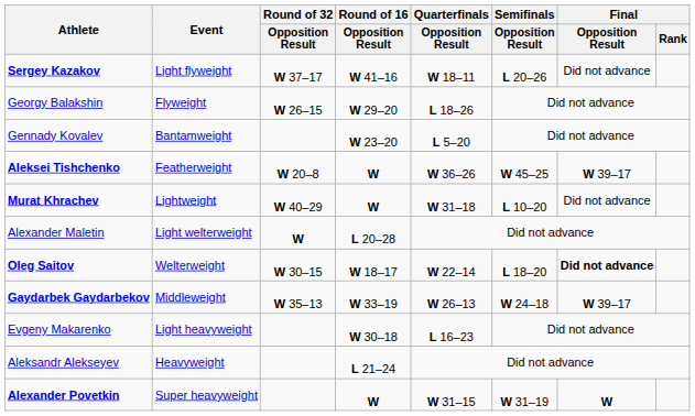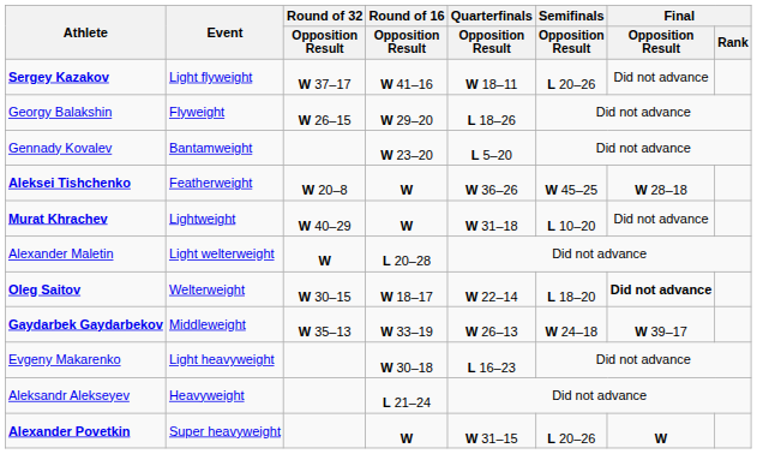 <table class="wikitable" style="font-size:90%">
 <tr>
 <th rowspan="2">Athlete</th>
 <th rowspan="2">Event</th>
 <th>Round of 32</th>
 <th>Round of 16</th>
 <th>Quarterfinals</th>
 <th>Semifinals</th>
 <th colspan=2>Final</th>
 </tr>
 <tr style="font-size:95%">
 <th>Opposition<br>Result</th>
 <th>Opposition<br>Result</th>
 <th>Opposition<br>Result</th>
 <th>Opposition<br>Result</th>
 <th>Opposition<br>Result</th>
 <th>Rank</th>
 </tr>
 <tr align=center>
 <td align=left><strong><a href='#'>Sergey Kazakov</a></strong></td>
 <td align=left><a href='#'>Light flyweight</a></td>
 <td><br><strong>W</strong> 37–17</td>
 <td><br><strong>W</strong> 41–16</td>
 <td><br><strong>W</strong> 18–11</td>
 <td><br><strong>L</strong> 20–26</td>
 <td>Did not advance</td>
 <td></td>
 </tr>
 <tr align=center>
 <td align=left><a href='#'>Georgy Balakshin</a></td>
 <td align=left><a href='#'>Flyweight</a></td>
 <td><br><strong>W</strong> 26–15</td>
 <td><br><strong>W</strong> 29–20</td>
 <td><br><strong>L</strong> 18–26</td>
 <td colspan=3>Did not advance</td>
 </tr>
 <tr align=center>
 <td align=left><a href='#'>Gennady Kovalev</a></td>
 <td align=left><a href='#'>Bantamweight</a></td>
 <td></td>
 <td><br><strong>W</strong> 23–20</td>
 <td><br><strong>L</strong> 5–20</td>
 <td colspan=3>Did not advance</td>
 </tr>
 <tr align=center>
 <td align=left><strong><a href='#'>Aleksei Tishchenko</a></strong></td>
 <td align=left><a href='#'>Featherweight</a></td>
 <td><br><strong>W</strong> 20–8</td>
 <td><br><strong>W</strong> </td>
 <td><br><strong>W</strong> 36–26</td>
 <td><br><strong>W</strong> 45–25</td>
-<td><br><strong>W</strong> 39–17</td>
+<td><br><strong>W</strong> 28–18</td>
 <td></td>
 </tr>
 <tr align=center>
 <td align=left><strong><a href='#'>Murat Khrachev</a></strong></td>
 <td align=left><a href='#'>Lightweight</a></td>
 <td><br><strong>W</strong> 40–29</td>
 <td><br><strong>W</strong> </td>
 <td><br><strong>W</strong> 31–18</td>
 <td><br><strong>L</strong> 10–20</td>
 <td>Did not advance</td>
 <td></td>
 </tr>
 <tr align=center>
 <td align=left><a href='#'>Alexander Maletin</a></td>
 <td align=left><a href='#'>Light welterweight</a></td>
 <td><br><strong>W</strong> </td>
 <td><br><strong>L</strong> 20–28</td>
 <td colspan=4>Did not advance</td>
 </tr>
 <tr align=center>
 <td align=left><strong><a href='#'>Oleg Saitov</a></strong></td>
 <td align=left><a href='#'>Welterweight</a></td>
 <td><br><strong>W</strong> 30–15</td>
 <td><br><strong>W</strong> 18–17</td>
 <td><br><strong>W</strong> 22–14</td>
 <td><br><strong>L</strong> 18–20</td>
 <td><strong>Did not advance</strong></td>
 <td></td>
 </tr>
 <tr align=center>
 <td align=left><strong><a href='#'>Gaydarbek Gaydarbekov</a></strong></td>
 <td align=left><a href='#'>Middleweight</a></td>
 <td><br><strong>W</strong> 35–13</td>
 <td><br><strong>W</strong> 33–19</td>
 <td><br><strong>W</strong> 26–13</td>
 <td><br><strong>W</strong> 24–18</td>
 <td><br><strong>W</strong> 39–17</td>
 <td></td>
 </tr>
 <tr align=center>
 <td align=left><a href='#'>Evgeny Makarenko</a></td>
 <td align=left><a href='#'>Light heavyweight</a></td>
 <td></td>
 <td><br><strong>W</strong> 30–18</td>
 <td><br><strong>L</strong> 16–23</td>
 <td colspan=4>Did not advance</td>
 </tr>
 <tr align=center>
 <td align=left><a href='#'>Aleksandr Alekseyev</a></td>
 <td align=left><a href='#'>Heavyweight</a></td>
 <td></td>
 <td><br><strong>L</strong> 21–24</td>
 <td colspan=4>Did not advance</td>
 </tr>
 <tr align=center>
 <td align=left><strong><a href='#'>Alexander Povetkin</a></strong></td>
 <td align=left><a href='#'>Super heavyweight</a></td>
 <td></td>
 <td><br><strong>W</strong> </td>
 <td><br><strong>W</strong> 31–15</td>
-<td><br><strong>W</strong> 31–19</td>
+<td><br><strong>L</strong> 20–26</td>
 <td><br><strong>W</strong> </td>
 <td></td>
 </tr>
 </table>
